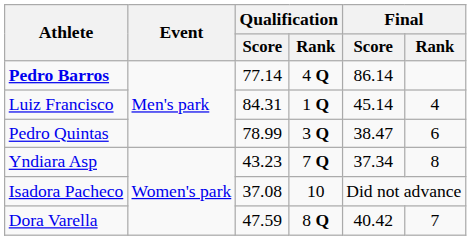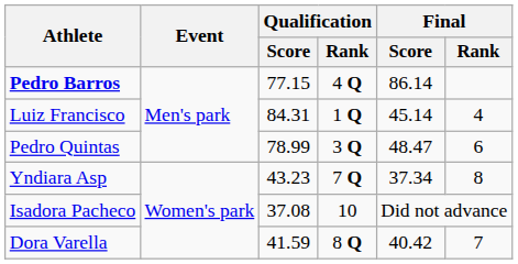 <table class="wikitable" style="font-size:90%">
 <tr>
 <th rowspan="2">Athlete</th>
 <th rowspan="2">Event</th>
 <th colspan="2">Qualification</th>
 <th colspan="2">Final</th>
 </tr>
 <tr style="font-size: 95%">
 <th>Score</th>
 <th>Rank</th>
 <th>Score</th>
 <th>Rank</th>
 </tr>
 <tr align=center>
 <td align=left><strong><a href='#'>Pedro Barros</a></strong></td>
 <td align=left rowspan=3><a href='#'>Men's park</a></td>
-<td>77.14</td>
+<td>77.15</td>
 <td>4 <strong>Q</strong></td>
 <td>86.14</td>
 <td></td>
 </tr>
 <tr align=center>
 <td align=left><a href='#'>Luiz Francisco</a></td>
 <td>84.31</td>
 <td>1 <strong>Q</strong></td>
 <td>45.14</td>
 <td>4</td>
 </tr>
 <tr align=center>
 <td align=left><a href='#'>Pedro Quintas</a></td>
 <td>78.99</td>
 <td>3 <strong>Q</strong></td>
-<td>38.47</td>
+<td>48.47</td>
 <td>6</td>
 </tr>
 <tr align=center>
 <td align=left><a href='#'>Yndiara Asp</a></td>
 <td align=left rowspan=3><a href='#'>Women's park</a></td>
 <td>43.23</td>
 <td>7 <strong>Q</strong></td>
 <td>37.34</td>
 <td>8</td>
 </tr>
 <tr align=center>
 <td align=left><a href='#'>Isadora Pacheco</a></td>
 <td>37.08</td>
 <td>10</td>
 <td colspan="2">Did not advance</td>
 </tr>
 <tr align=center>
 <td align=left><a href='#'>Dora Varella</a></td>
-<td>47.59</td>
+<td>41.59</td>
 <td>8 <strong>Q</strong></td>
 <td>40.42</td>
 <td>7</td>
 </tr>
 </table>
